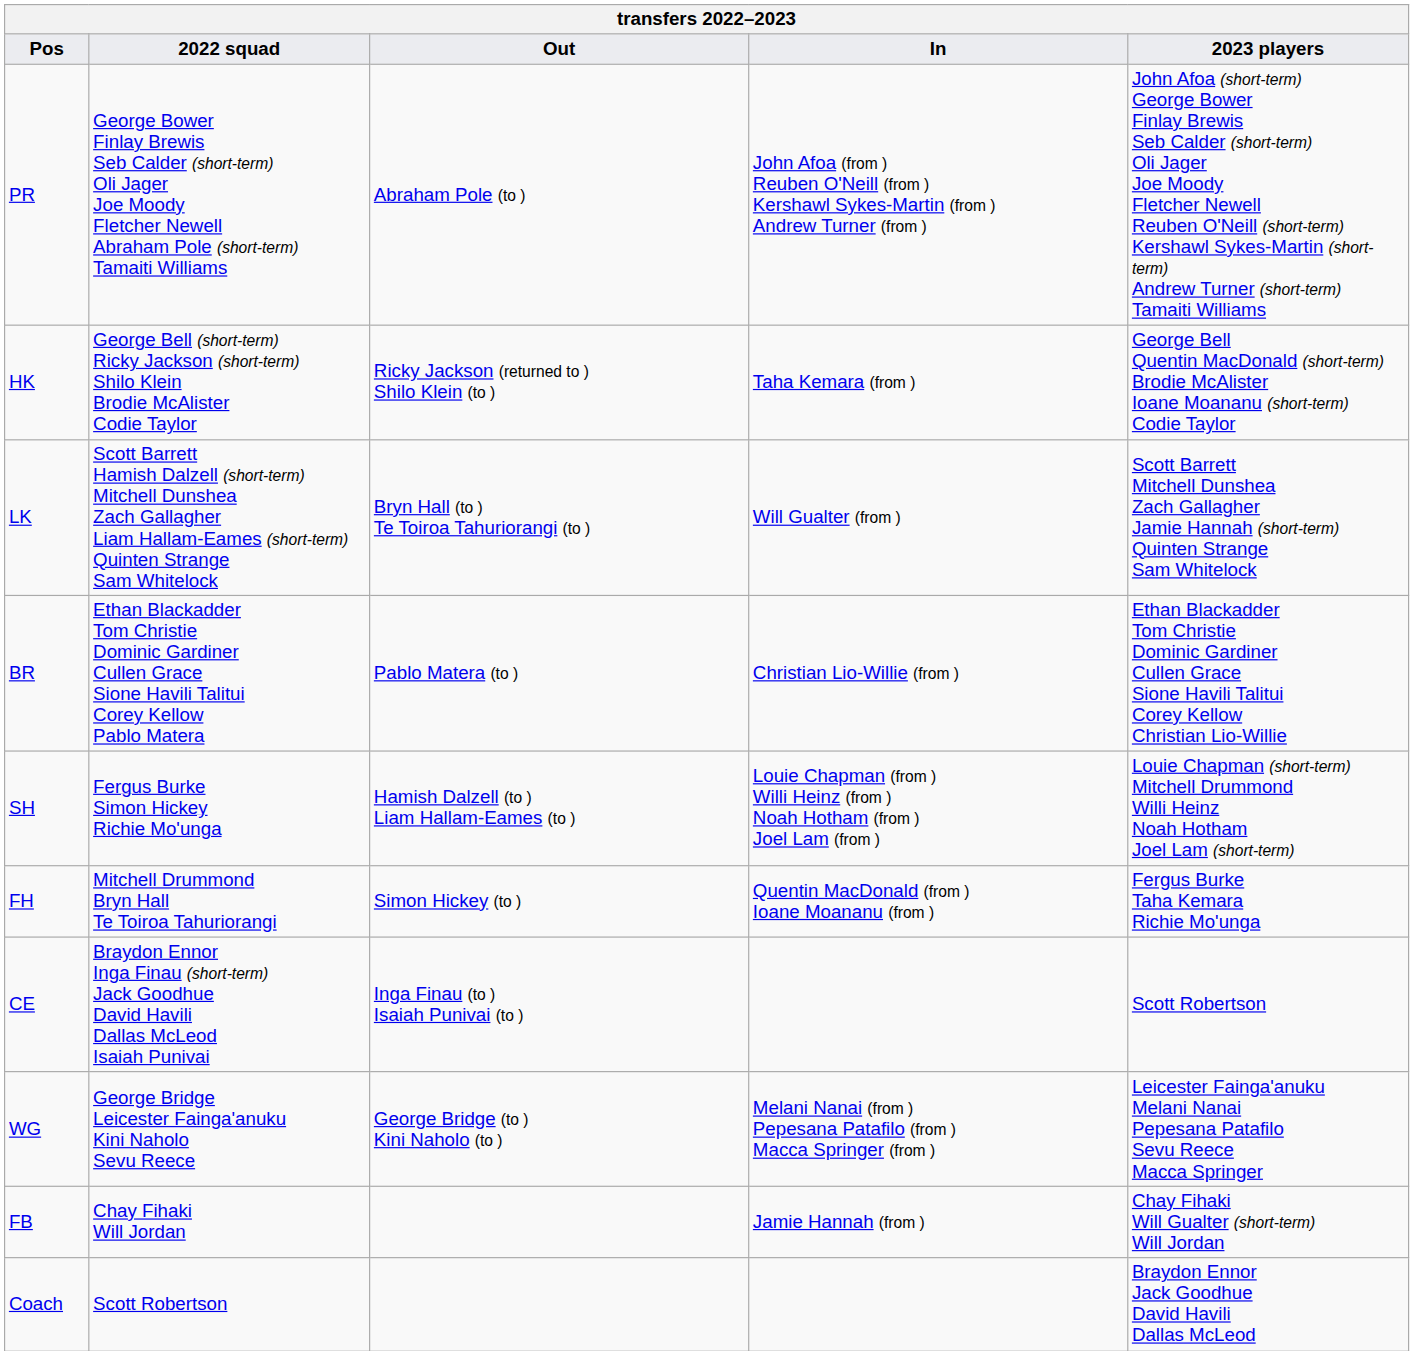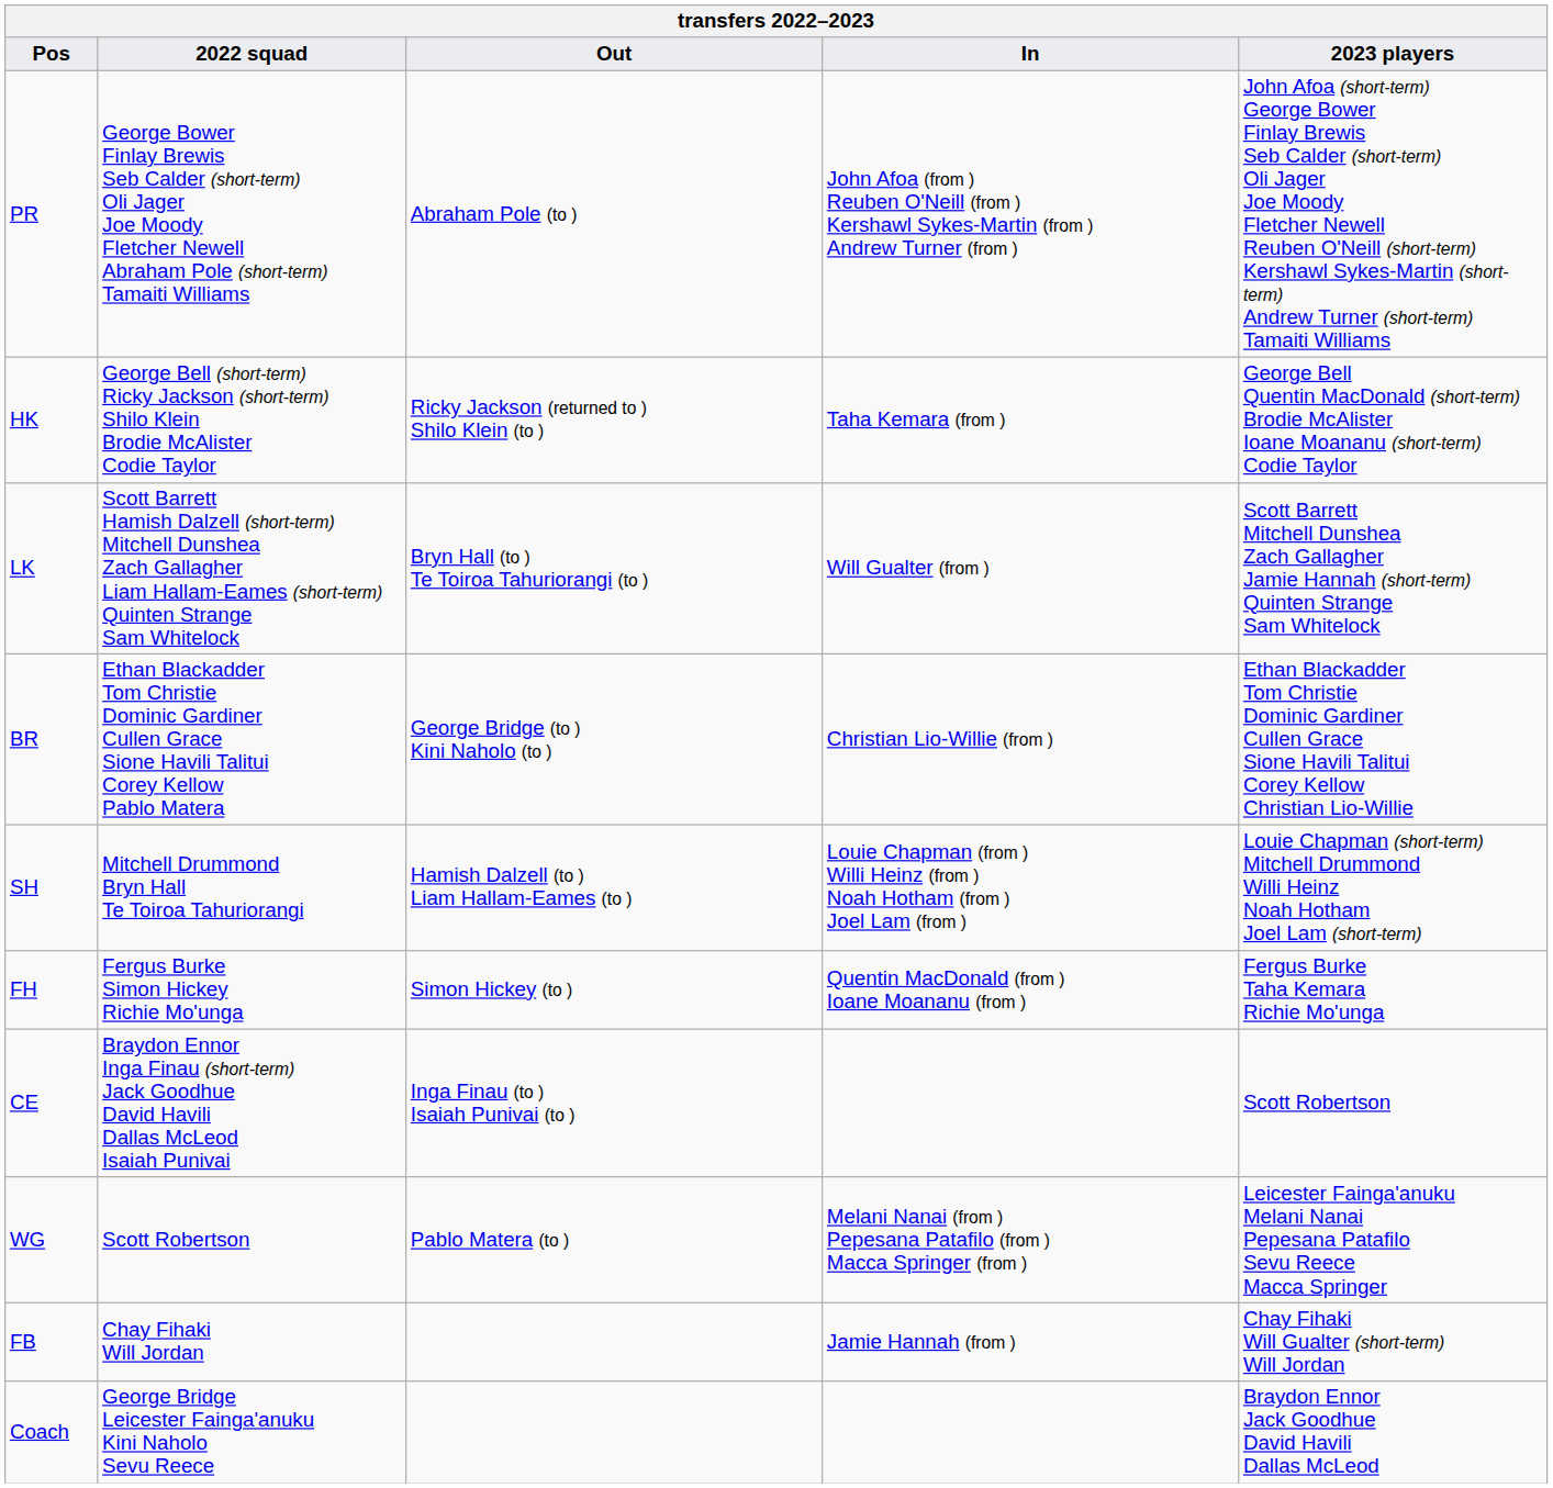 <table class="wikitable" style="text-align: left; width:95%">
 <tr>
 <th colspan="100%"> transfers 2022–2023</th>
 </tr>
 <tr>
 <th style="background:#ebecf0; width:6%;">Pos</th>
 <th style="background:#ebecf0; width:20%;">2022 squad</th>
 <th style="background:#ebecf0; width:27%;">Out</th>
 <th style="background:#ebecf0; width:27%;">In</th>
 <th style="background:#ebecf0; width:20%;">2023 players</th>
 </tr>
 <tr>
 <td><a href='#'>PR</a></td>
 <td> <a href='#'>George Bower</a> <br> <a href='#'>Finlay Brewis</a> <br> <a href='#'>Seb Calder</a> <small><em>(short-term)</em></small> <br> <a href='#'>Oli Jager</a> <br> <a href='#'>Joe Moody</a> <br> <a href='#'>Fletcher Newell</a> <br> <a href='#'>Abraham Pole</a> <small><em>(short-term)</em></small> <br> <a href='#'>Tamaiti Williams</a></td>
 <td>  <a href='#'>Abraham Pole</a> <small>(to )</small></td>
 <td>  <a href='#'>John Afoa</a> <small>(from )</small> <br>  <a href='#'>Reuben O'Neill</a> <small>(from )</small> <br>  <a href='#'>Kershawl Sykes-Martin</a> <small>(from )</small> <br>  <a href='#'>Andrew Turner</a> <small>(from )</small></td>
 <td> <a href='#'>John Afoa</a> <small><em>(short-term)</em></small> <br> <a href='#'>George Bower</a> <br> <a href='#'>Finlay Brewis</a> <br> <a href='#'>Seb Calder</a> <small><em>(short-term)</em></small> <br> <a href='#'>Oli Jager</a> <br> <a href='#'>Joe Moody</a> <br> <a href='#'>Fletcher Newell</a> <br> <a href='#'>Reuben O'Neill</a> <small><em>(short-term)</em></small> <br> <a href='#'>Kershawl Sykes-Martin</a> <small><em>(short-term)</em></small> <br> <a href='#'>Andrew Turner</a> <small><em>(short-term)</em></small> <br> <a href='#'>Tamaiti Williams</a></td>
 </tr>
 <tr>
 <td><a href='#'>HK</a></td>
 <td> <a href='#'>George Bell</a> <small><em>(short-term)</em></small> <br> <a href='#'>Ricky Jackson</a> <small><em>(short-term)</em></small> <br> <a href='#'>Shilo Klein</a> <br> <a href='#'>Brodie McAlister</a> <br> <a href='#'>Codie Taylor</a></td>
 <td>  <a href='#'>Ricky Jackson</a> <small>(returned to )</small> <br>  <a href='#'>Shilo Klein</a> <small>(to )</small></td>
 <td>  <a href='#'>Taha Kemara</a> <small>(from )</small></td>
 <td> <a href='#'>George Bell</a> <br> <a href='#'>Quentin MacDonald</a> <small><em>(short-term)</em></small> <br> <a href='#'>Brodie McAlister</a> <br> <a href='#'>Ioane Moananu</a> <small><em>(short-term)</em></small> <br> <a href='#'>Codie Taylor</a></td>
 </tr>
 <tr>
 <td><a href='#'>LK</a></td>
 <td> <a href='#'>Scott Barrett</a> <br> <a href='#'>Hamish Dalzell</a> <small><em>(short-term)</em></small> <br> <a href='#'>Mitchell Dunshea</a> <br> <a href='#'>Zach Gallagher</a> <br> <a href='#'>Liam Hallam-Eames</a> <small><em>(short-term)</em></small> <br> <a href='#'>Quinten Strange</a> <br> <a href='#'>Sam Whitelock</a></td>
 <td>  <a href='#'>Bryn Hall</a> <small>(to )</small> <br>  <a href='#'>Te Toiroa Tahuriorangi</a> <small>(to )</small></td>
 <td>  <a href='#'>Will Gualter</a> <small>(from )</small></td>
 <td> <a href='#'>Scott Barrett</a> <br> <a href='#'>Mitchell Dunshea</a> <br> <a href='#'>Zach Gallagher</a> <br> <a href='#'>Jamie Hannah</a> <small><em>(short-term)</em></small> <br> <a href='#'>Quinten Strange</a> <br> <a href='#'>Sam Whitelock</a></td>
 </tr>
 <tr>
 <td><a href='#'>BR</a></td>
 <td> <a href='#'>Ethan Blackadder</a> <br> <a href='#'>Tom Christie</a> <br> <a href='#'>Dominic Gardiner</a> <br> <a href='#'>Cullen Grace</a> <br> <a href='#'>Sione Havili Talitui</a> <br> <a href='#'>Corey Kellow</a> <br> <a href='#'>Pablo Matera</a></td>
-<td>  <a href='#'>Pablo Matera</a> <small>(to )</small></td>
+<td>  <a href='#'>George Bridge</a> <small>(to )</small><br>  <a href='#'>Kini Naholo</a> <small>(to )</small></td>
 <td>  <a href='#'>Christian Lio-Willie</a> <small>(from )</small></td>
 <td> <a href='#'>Ethan Blackadder</a> <br> <a href='#'>Tom Christie</a> <br> <a href='#'>Dominic Gardiner</a> <br> <a href='#'>Cullen Grace</a> <br> <a href='#'>Sione Havili Talitui</a> <br> <a href='#'>Corey Kellow</a> <br> <a href='#'>Christian Lio-Willie</a></td>
 </tr>
 <tr>
 <td><a href='#'>SH</a></td>
-<td> <a href='#'>Fergus Burke</a> <br> <a href='#'>Simon Hickey</a> <br> <a href='#'>Richie Mo'unga</a></td>
+<td> <a href='#'>Mitchell Drummond</a> <br> <a href='#'>Bryn Hall</a> <br> <a href='#'>Te Toiroa Tahuriorangi</a></td>
 <td>  <a href='#'>Hamish Dalzell</a> <small>(to )</small> <br>  <a href='#'>Liam Hallam-Eames</a> <small>(to )</small></td>
 <td>  <a href='#'>Louie Chapman</a> <small>(from )</small> <br>  <a href='#'>Willi Heinz</a> <small>(from )</small> <br>  <a href='#'>Noah Hotham</a> <small>(from )</small> <br>  <a href='#'>Joel Lam</a> <small>(from )</small></td>
 <td> <a href='#'>Louie Chapman</a> <small><em>(short-term)</em></small> <br> <a href='#'>Mitchell Drummond</a> <br> <a href='#'>Willi Heinz</a> <br> <a href='#'>Noah Hotham</a> <br> <a href='#'>Joel Lam</a> <small><em>(short-term)</em></small></td>
 </tr>
 <tr>
 <td><a href='#'>FH</a></td>
-<td> <a href='#'>Mitchell Drummond</a> <br> <a href='#'>Bryn Hall</a> <br> <a href='#'>Te Toiroa Tahuriorangi</a></td>
+<td> <a href='#'>Fergus Burke</a> <br> <a href='#'>Simon Hickey</a> <br> <a href='#'>Richie Mo'unga</a></td>
 <td>  <a href='#'>Simon Hickey</a> <small>(to )</small></td>
 <td>  <a href='#'>Quentin MacDonald</a> <small>(from )</small> <br>  <a href='#'>Ioane Moananu</a> <small>(from )</small></td>
 <td> <a href='#'>Fergus Burke</a> <br> <a href='#'>Taha Kemara</a> <br> <a href='#'>Richie Mo'unga</a></td>
 </tr>
 <tr>
 <td><a href='#'>CE</a></td>
 <td> <a href='#'>Braydon Ennor</a> <br> <a href='#'>Inga Finau</a> <small><em>(short-term)</em></small> <br> <a href='#'>Jack Goodhue</a> <br> <a href='#'>David Havili</a> <br> <a href='#'>Dallas McLeod</a> <br> <a href='#'>Isaiah Punivai</a></td>
 <td>  <a href='#'>Inga Finau</a> <small>(to )</small> <br>  <a href='#'>Isaiah Punivai</a> <small>(to )</small> <br></td>
 <td></td>
 <td> <a href='#'>Scott Robertson</a></td>
 </tr>
 <tr>
 <td><a href='#'>WG</a></td>
-<td> <a href='#'>George Bridge</a> <br> <a href='#'>Leicester Fainga'anuku</a> <br> <a href='#'>Kini Naholo</a> <br> <a href='#'>Sevu Reece</a></td>
-<td>  <a href='#'>George Bridge</a> <small>(to )</small><br>  <a href='#'>Kini Naholo</a> <small>(to )</small></td>
+<td> <a href='#'>Scott Robertson</a></td>
+<td>  <a href='#'>Pablo Matera</a> <small>(to )</small></td>
 <td>  <a href='#'>Melani Nanai</a> <small>(from )</small><br>  <a href='#'>Pepesana Patafilo</a> <small>(from )</small><br>  <a href='#'>Macca Springer</a> <small>(from )</small></td>
 <td> <a href='#'>Leicester Fainga'anuku</a><br> <a href='#'>Melani Nanai</a><br> <a href='#'>Pepesana Patafilo</a><br> <a href='#'>Sevu Reece</a> <br> <a href='#'>Macca Springer</a></td>
 </tr>
 <tr>
 <td><a href='#'>FB</a></td>
 <td> <a href='#'>Chay Fihaki</a> <br> <a href='#'>Will Jordan</a></td>
 <td></td>
 <td>  <a href='#'>Jamie Hannah</a> <small>(from )</small></td>
 <td> <a href='#'>Chay Fihaki</a> <br> <a href='#'>Will Gualter</a> <small><em>(short-term)</em></small> <br> <a href='#'>Will Jordan</a></td>
 </tr>
 <tr>
 <td><a href='#'>Coach</a></td>
-<td> <a href='#'>Scott Robertson</a></td>
+<td> <a href='#'>George Bridge</a> <br> <a href='#'>Leicester Fainga'anuku</a> <br> <a href='#'>Kini Naholo</a> <br> <a href='#'>Sevu Reece</a></td>
 <td></td>
 <td></td>
 <td> <a href='#'>Braydon Ennor</a> <br> <a href='#'>Jack Goodhue</a> <br> <a href='#'>David Havili</a> <br> <a href='#'>Dallas McLeod</a></td>
 </tr>
 </table>
